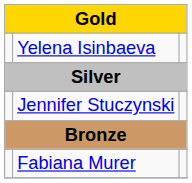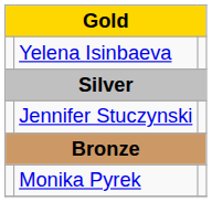 <table class="wikitable">
 <tr bgcolor=gold>
 <td colspan=3 align=center><strong>Gold</strong></td>
 </tr>
 <tr>
 <td></td>
 <td><a href='#'>Yelena Isinbaeva</a></td>
 <td></td>
 </tr>
 <tr bgcolor=silver>
 <td colspan=3 align=center><strong>Silver</strong></td>
 </tr>
 <tr>
 <td></td>
 <td><a href='#'>Jennifer Stuczynski</a></td>
 <td></td>
 </tr>
 <tr bgcolor=cc9966>
 <td colspan=3 align=center><strong>Bronze</strong></td>
 </tr>
 <tr>
 <td></td>
-<td><a href='#'>Fabiana Murer</a></td>
+<td><a href='#'>Monika Pyrek</a></td>
 <td></td>
 </tr>
 <tr>
 </tr>
 </table>
